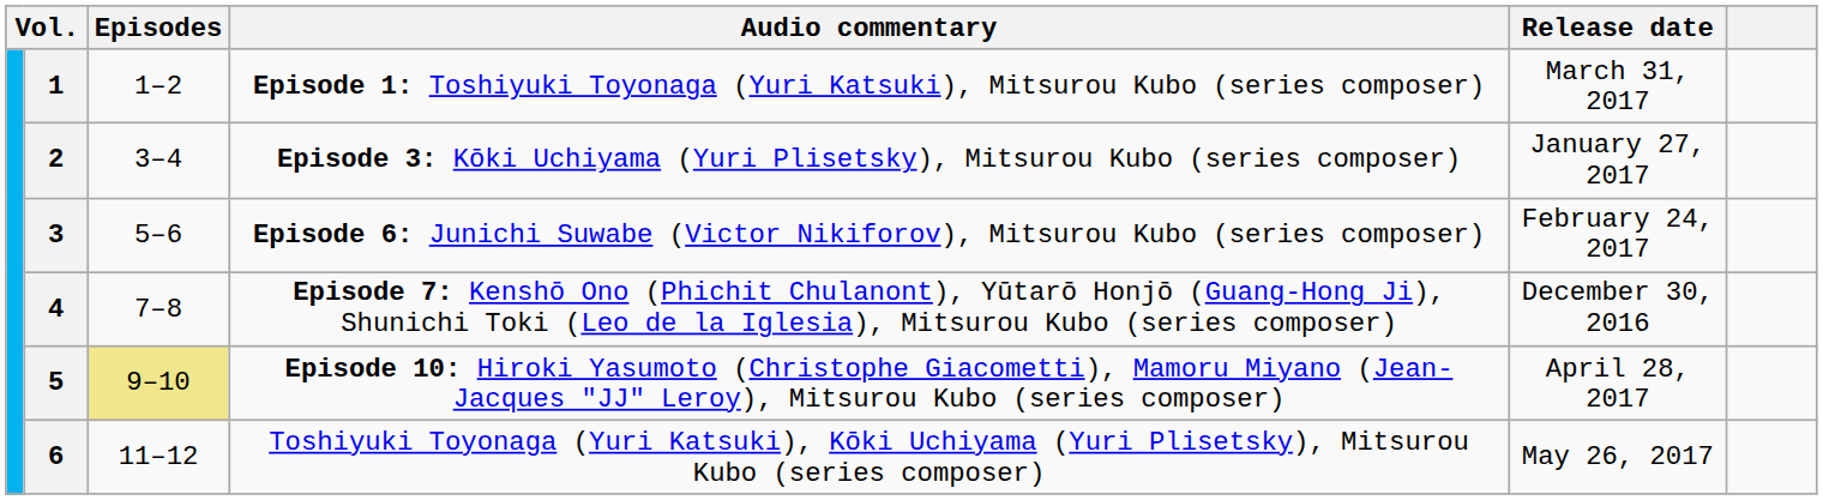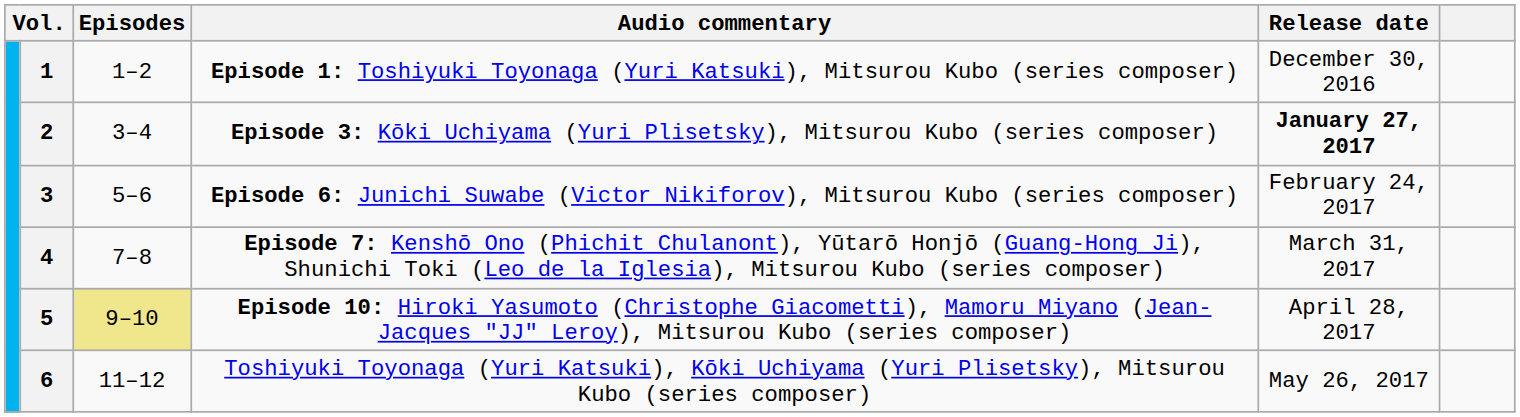 <table class="wikitable" style="text-align: center; width: 100%;">
 <tr>
 <th colspan="2" scope=col>Vol.</th>
 <th scope=col>Episodes</th>
 <th scope=col>Audio commentary</th>
 <th scope=col>Release date</th>
 <th scope=col width="5%"></th>
 </tr>
 <tr>
 <td rowspan="10" width="1%" style="background: #00B2EE;"></td>
 <th scope=row>1</th>
 <td>1–2</td>
 <td><strong>Episode 1:</strong> <a href='#'>Toshiyuki Toyonaga</a> (<a href='#'>Yuri Katsuki</a>), Mitsurou Kubo (series composer)</td>
-<td>March 31, 2017</td>
+<td>December 30, 2016</td>
 <td></td>
 </tr>
 <tr>
 <th scope=row>2</th>
 <td>3–4</td>
 <td><strong>Episode 3:</strong> <a href='#'>Kōki Uchiyama</a> (<a href='#'>Yuri Plisetsky</a>), Mitsurou Kubo (series composer)</td>
-<td>January 27, 2017</td>
+<td><strong>January 27, 2017</strong></td>
 <td></td>
 </tr>
 <tr>
 <th scope=row>3</th>
 <td>5–6</td>
 <td><strong>Episode 6:</strong> <a href='#'>Junichi Suwabe</a> (<a href='#'>Victor Nikiforov</a>), Mitsurou Kubo (series composer)</td>
 <td>February 24, 2017</td>
 <td></td>
 </tr>
 <tr>
 <th scope=row>4</th>
 <td>7–8</td>
 <td><strong>Episode 7:</strong> <a href='#'>Kenshō Ono</a> (<a href='#'>Phichit Chulanont</a>), Yūtarō Honjō (<a href='#'>Guang-Hong Ji</a>), Shunichi Toki (<a href='#'>Leo de la Iglesia</a>), Mitsurou Kubo (series composer)</td>
-<td>December 30, 2016</td>
+<td>March 31, 2017</td>
 <td></td>
 </tr>
 <tr>
 <th scope=row>5</th>
 <td style="background: khaki;">9–10</td>
 <td><strong>Episode 10:</strong> <a href='#'>Hiroki Yasumoto</a> (<a href='#'>Christophe Giacometti</a>), <a href='#'>Mamoru Miyano</a> (<a href='#'>Jean-Jacques "JJ" Leroy</a>), Mitsurou Kubo (series composer)</td>
 <td>April 28, 2017</td>
 <td></td>
 </tr>
 <tr>
 <th scope=row>6</th>
 <td>11–12</td>
 <td><a href='#'>Toshiyuki Toyonaga</a> (<a href='#'>Yuri Katsuki</a>), <a href='#'>Kōki Uchiyama</a> (<a href='#'>Yuri Plisetsky</a>), Mitsurou Kubo (series composer)</td>
 <td>May 26, 2017</td>
 <td></td>
 </tr>
 </table>
